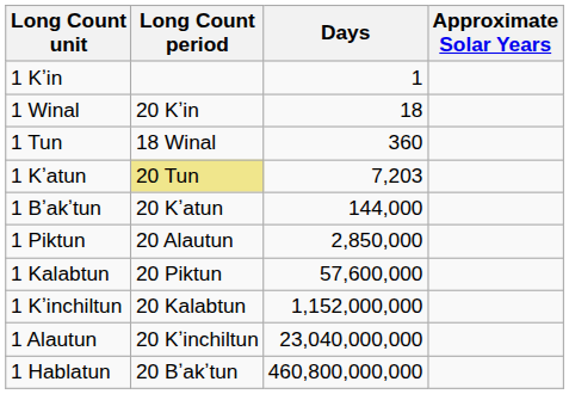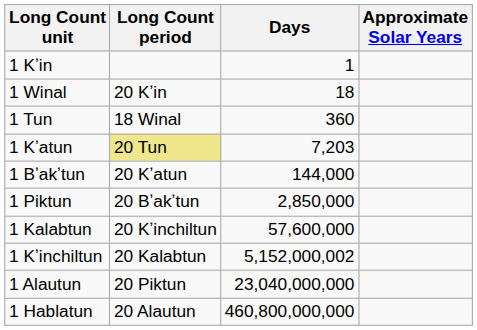 <table class="wikitable" style="margin: 1em auto;">
 <tr>
 <th>Long Count <br> unit</th>
 <th>Long Count <br> period</th>
 <th>Days</th>
 <th>Approximate <br> <a href='#'>Solar Years</a></th>
 </tr>
 <tr>
 <td>1 Kʼin</td>
 <td> </td>
 <td style="text-align:right;">1</td>
 <td style="text-align:right;"> </td>
 </tr>
 <tr>
 <td>1 Winal</td>
 <td>20 Kʼin</td>
 <td style="text-align:right;">18</td>
 <td style="text-align:right;"> </td>
 </tr>
 <tr>
 <td>1 Tun</td>
 <td>18 Winal</td>
 <td style="text-align:right;">360</td>
 <td style="text-align:right;"></td>
 </tr>
 <tr>
 <td>1 Kʼatun</td>
 <td style="background: khaki;">20 Tun</td>
 <td style="text-align:right;">7,203</td>
 <td style="text-align:right;"></td>
 </tr>
 <tr>
 <td>1 Bʼakʼtun</td>
 <td>20 Kʼatun</td>
 <td style="text-align:right;">144,000</td>
 <td style="text-align:right;"></td>
 </tr>
 <tr>
 <td>1 Piktun</td>
-<td>20 Alautun</td>
+<td>20 Bʼakʼtun</td>
 <td style="text-align:right;">2,850,000</td>
 <td style="text-align:right;"></td>
 </tr>
 <tr>
 <td>1 Kalabtun</td>
-<td>20 Piktun</td>
+<td>20 Kʼinchiltun</td>
 <td style="text-align:right;">57,600,000</td>
 <td style="text-align:right;"></td>
 </tr>
 <tr>
 <td>1 Kʼinchiltun</td>
 <td>20 Kalabtun</td>
-<td style="text-align:right;">1,152,000,000</td>
+<td style="text-align:right;">5,152,000,002</td>
 <td style="text-align:right;"></td>
 </tr>
 <tr>
 <td>1 Alautun</td>
-<td>20 Kʼinchiltun</td>
+<td>20 Piktun</td>
 <td style="text-align:right;">23,040,000,000</td>
 <td style="text-align:right;"></td>
 </tr>
 <tr>
 <td>1 Hablatun</td>
-<td>20 Bʼakʼtun</td>
+<td>20 Alautun</td>
 <td style="text-align:right;">460,800,000,000</td>
 <td style="text-align:right;"></td>
 </tr>
 </table>
